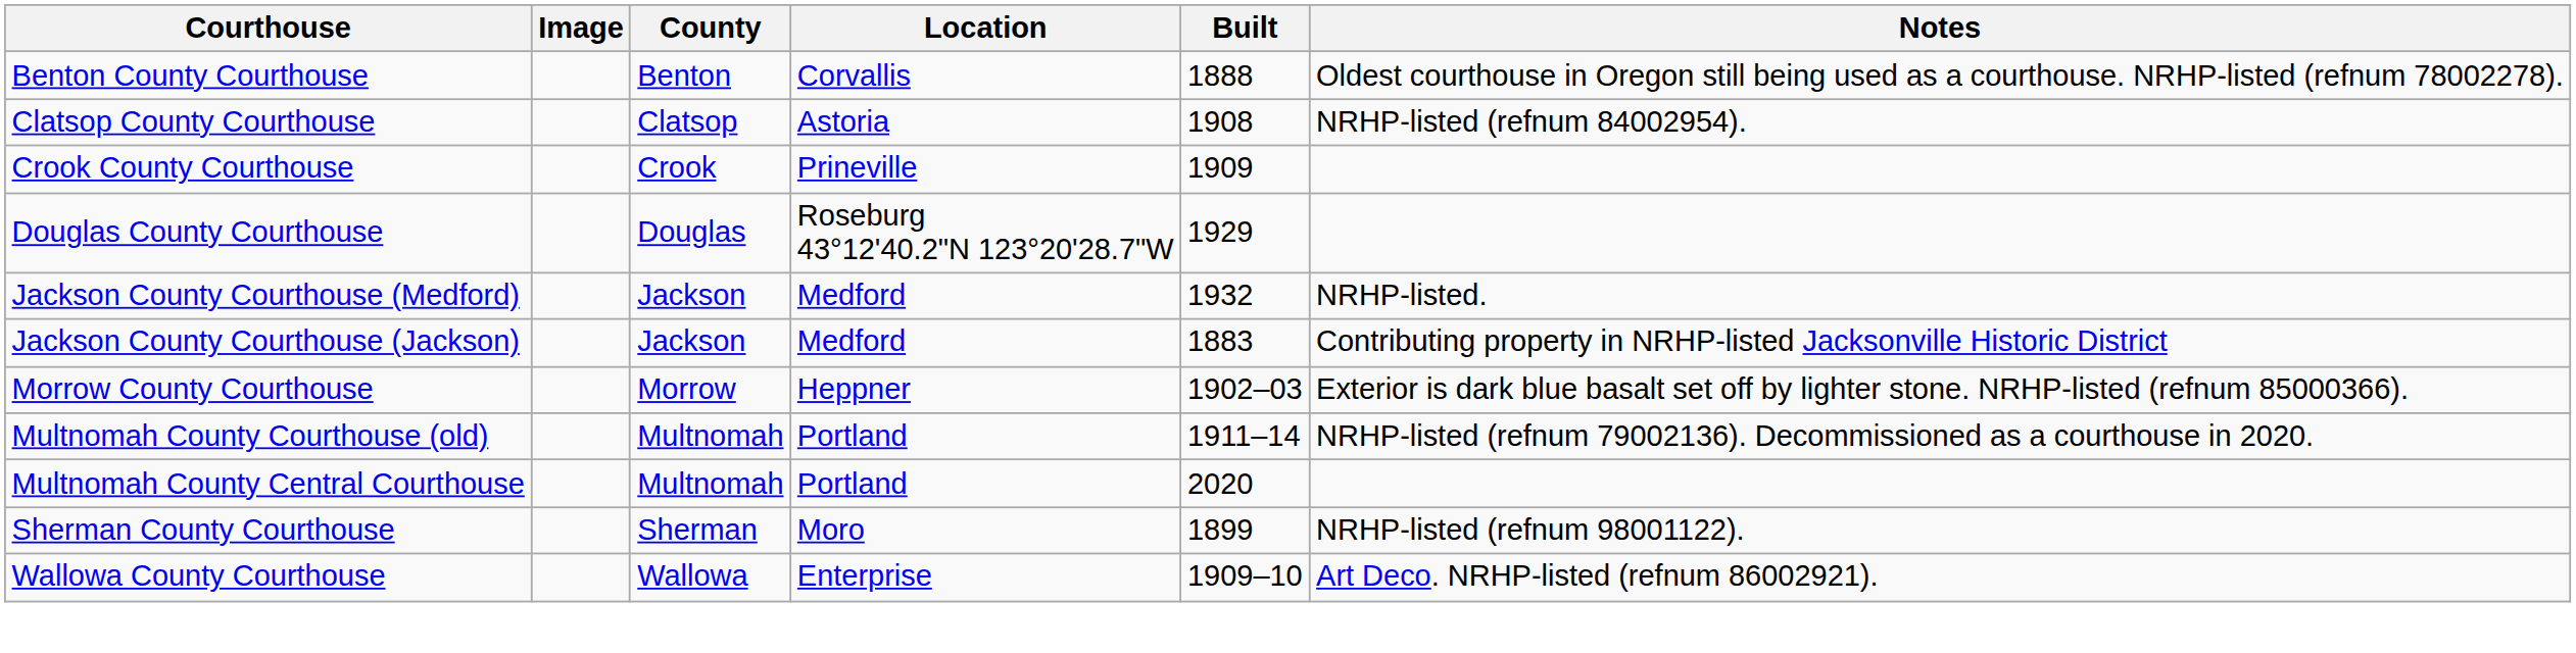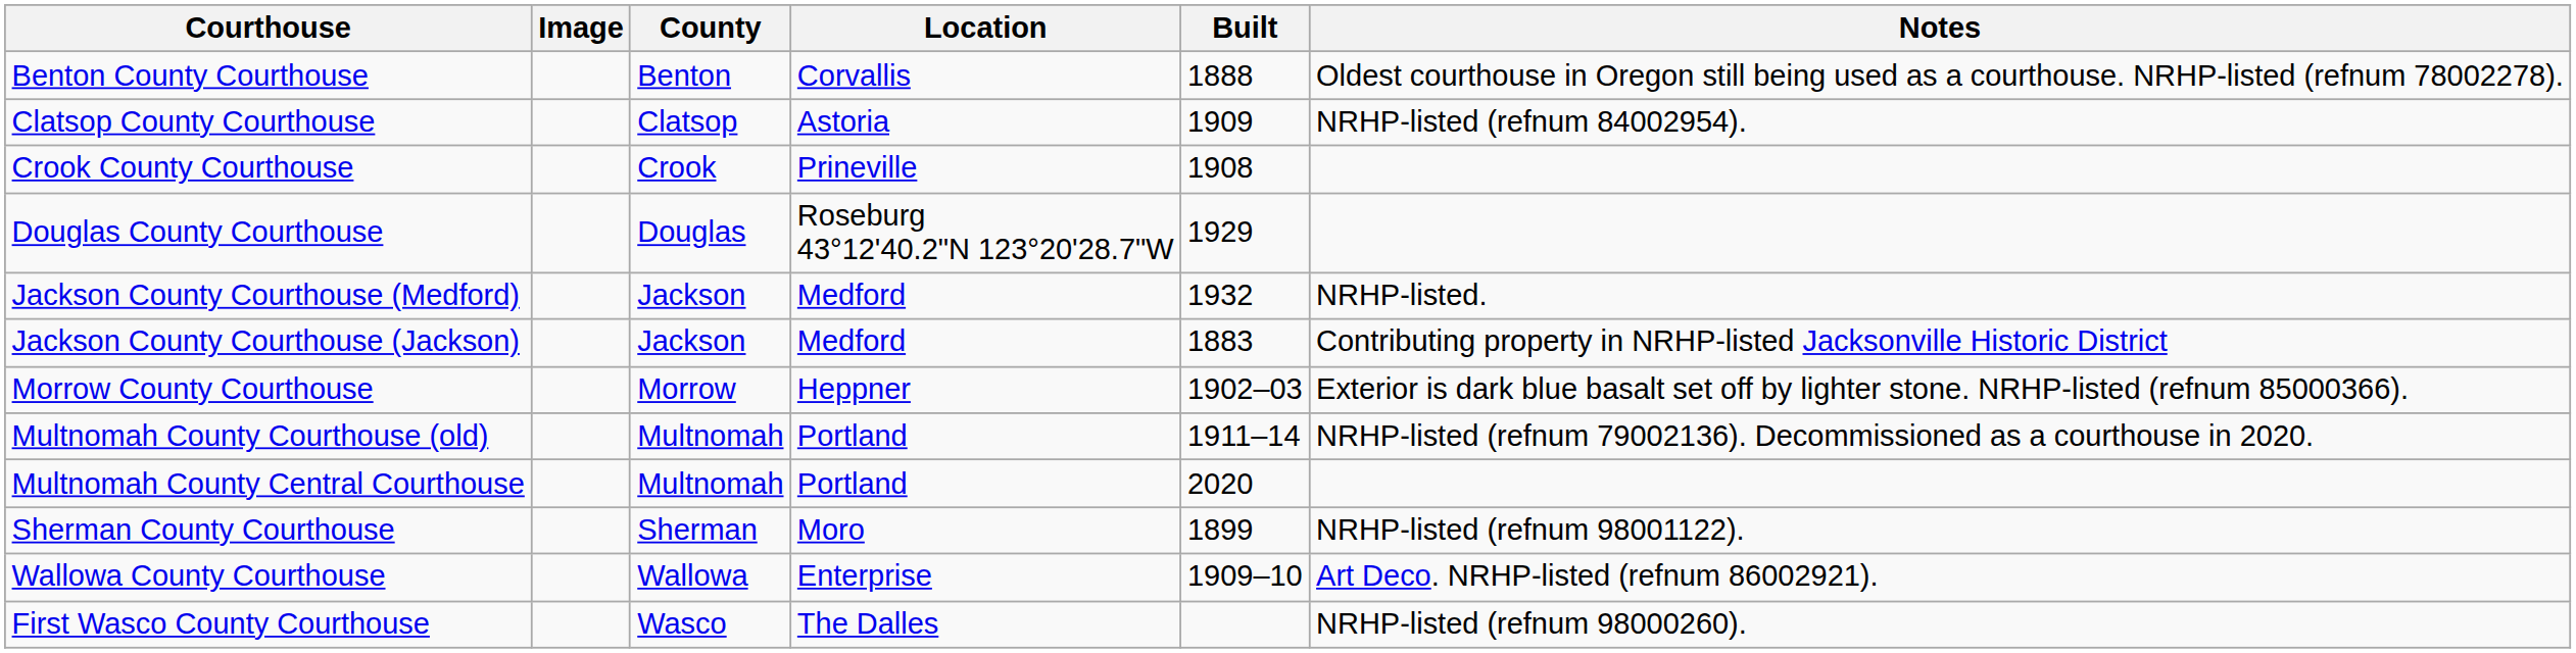 <table class="wikitable sortable sticky-header sort-under">
 <tr>
 <th>Courthouse</th>
 <th>Image</th>
 <th>County</th>
 <th>Location</th>
 <th>Built</th>
 <th>Notes</th>
 </tr>
 <tr>
 <td><a href='#'>Benton County Courthouse</a></td>
 <td></td>
 <td><a href='#'>Benton</a></td>
 <td><a href='#'>Corvallis</a><br><small></small></td>
 <td>1888</td>
 <td>Oldest courthouse in Oregon still being used as a courthouse. NRHP-listed (refnum 78002278).</td>
 </tr>
 <tr>
 <td><a href='#'>Clatsop County Courthouse</a></td>
 <td></td>
 <td><a href='#'>Clatsop</a></td>
 <td><a href='#'>Astoria</a><br><small></small></td>
-<td>1908</td>
+<td>1909</td>
 <td>NRHP-listed (refnum 84002954).</td>
 </tr>
 <tr>
 <td><a href='#'>Crook County Courthouse</a></td>
 <td></td>
 <td><a href='#'>Crook</a></td>
 <td><a href='#'>Prineville</a><br><small></small></td>
-<td>1909</td>
+<td>1908</td>
 <td></td>
 </tr>
 <tr>
 <td><a href='#'>Douglas County Courthouse</a></td>
 <td></td>
 <td><a href='#'>Douglas</a></td>
 <td>Roseburg<br>43°12'40.2"N 123°20'28.7"W</td>
 <td>1929</td>
 <td></td>
 </tr>
 <tr>
 <td><a href='#'>Jackson County Courthouse (Medford)</a></td>
 <td></td>
 <td><a href='#'>Jackson</a></td>
 <td><a href='#'>Medford</a><br><small></small></td>
 <td>1932</td>
 <td>NRHP-listed.</td>
 </tr>
 <tr>
 <td><a href='#'>Jackson County Courthouse (Jackson)</a></td>
 <td></td>
 <td><a href='#'>Jackson</a></td>
 <td><a href='#'>Medford</a><br><small></small></td>
 <td>1883</td>
 <td>Contributing property in NRHP-listed <a href='#'>Jacksonville Historic District</a></td>
 </tr>
 <tr>
 <td><a href='#'>Morrow County Courthouse</a></td>
 <td></td>
 <td><a href='#'>Morrow</a></td>
 <td><a href='#'>Heppner</a><br><small></small></td>
 <td>1902–03</td>
 <td>Exterior is dark blue basalt set off by lighter stone. NRHP-listed (refnum 85000366).</td>
 </tr>
 <tr>
 <td><a href='#'>Multnomah County Courthouse (old)</a></td>
 <td></td>
 <td><a href='#'>Multnomah</a></td>
 <td><a href='#'>Portland</a><br><small></small></td>
 <td>1911–14</td>
 <td>NRHP-listed (refnum 79002136). Decommissioned as a courthouse in 2020.</td>
 </tr>
 <tr>
 <td><a href='#'>Multnomah County Central Courthouse</a></td>
 <td></td>
 <td><a href='#'>Multnomah</a></td>
 <td><a href='#'>Portland</a><br><small></small></td>
 <td>2020</td>
 <td> </td>
 </tr>
 <tr>
 <td><a href='#'>Sherman County Courthouse</a></td>
 <td></td>
 <td><a href='#'>Sherman</a></td>
 <td><a href='#'>Moro</a><br><small></small></td>
 <td>1899</td>
 <td>NRHP-listed (refnum 98001122).</td>
 </tr>
 <tr>
 <td><a href='#'>Wallowa County Courthouse</a></td>
 <td></td>
 <td><a href='#'>Wallowa</a></td>
 <td><a href='#'>Enterprise</a><br><small></small></td>
 <td>1909–10</td>
 <td><a href='#'>Art Deco</a>. NRHP-listed (refnum 86002921).</td>
 </tr>
+<tr>
+<td><a href='#'>First Wasco County Courthouse</a></td>
+<td></td>
+<td><a href='#'>Wasco</a></td>
+<td><a href='#'>The Dalles</a></td>
+<td></td>
+<td>NRHP-listed (refnum 98000260).</td>
+</tr>
 </table>
